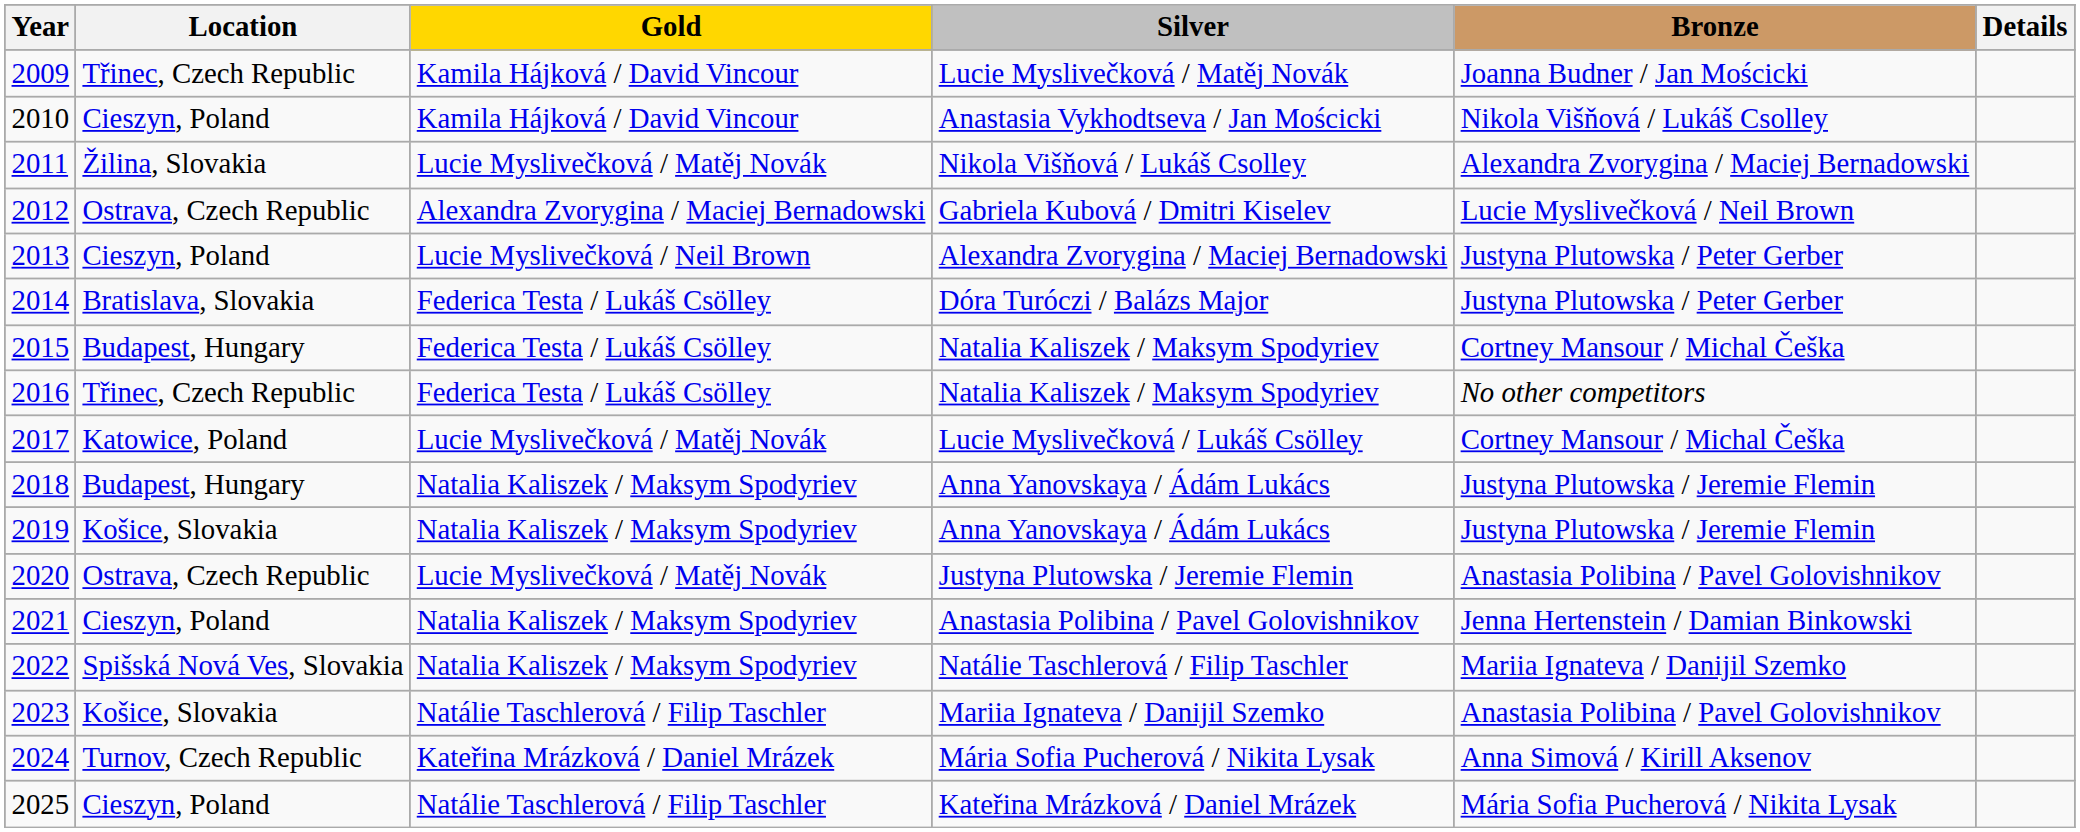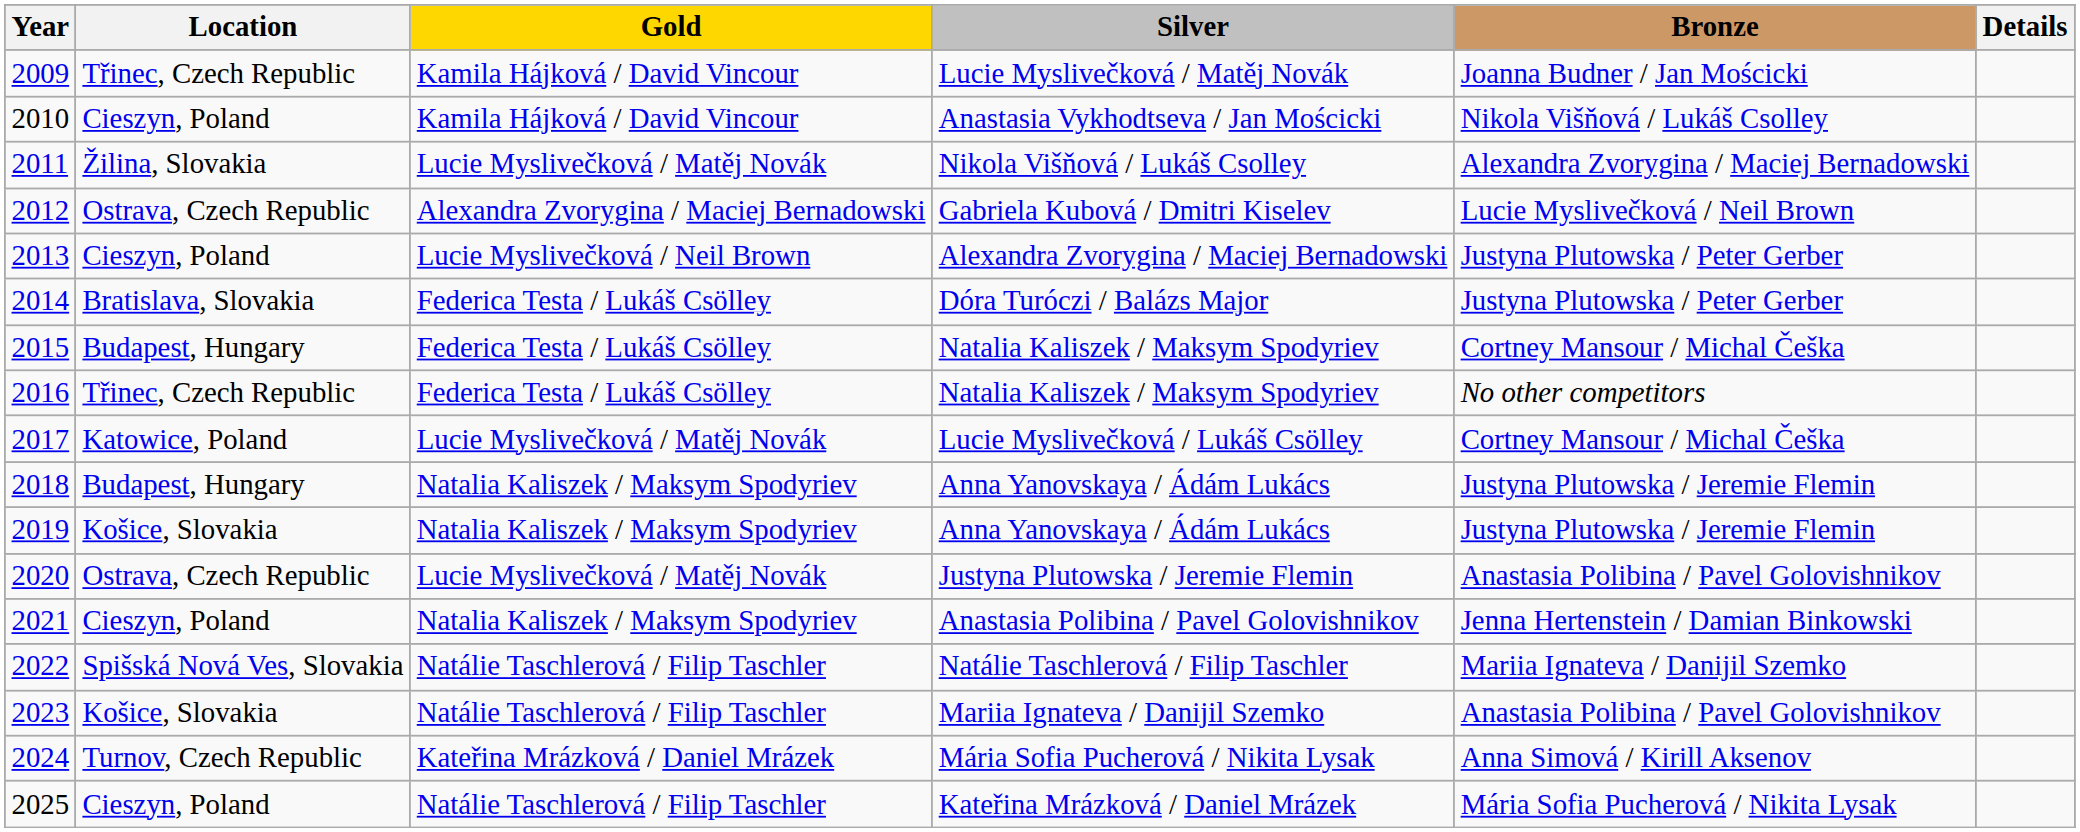 <table class="wikitable">
 <tr>
 <th>Year</th>
 <th>Location</th>
 <td align=center bgcolor=gold><strong>Gold</strong></td>
 <td align=center bgcolor=silver><strong>Silver</strong></td>
 <td align=center bgcolor=cc9966><strong>Bronze</strong></td>
 <th>Details</th>
 </tr>
 <tr>
 <td><a href='#'>2009</a></td>
 <td><a href='#'>Třinec</a>, Czech Republic</td>
 <td> <a href='#'>Kamila Hájková</a> / <a href='#'>David Vincour</a></td>
 <td> <a href='#'>Lucie Myslivečková</a> / <a href='#'>Matěj Novák</a></td>
 <td> <a href='#'>Joanna Budner</a> / <a href='#'>Jan Mościcki</a></td>
 <td></td>
 </tr>
 <tr>
 <td>2010</td>
 <td><a href='#'>Cieszyn</a>, Poland</td>
 <td> <a href='#'>Kamila Hájková</a> / <a href='#'>David Vincour</a></td>
 <td> <a href='#'>Anastasia Vykhodtseva</a> / <a href='#'>Jan Mościcki</a></td>
 <td> <a href='#'>Nikola Višňová</a> / <a href='#'>Lukáš Csolley</a></td>
 <td></td>
 </tr>
 <tr>
 <td><a href='#'>2011</a></td>
 <td><a href='#'>Žilina</a>, Slovakia</td>
 <td> <a href='#'>Lucie Myslivečková</a> / <a href='#'>Matěj Novák</a></td>
 <td> <a href='#'>Nikola Višňová</a> / <a href='#'>Lukáš Csolley</a></td>
 <td> <a href='#'>Alexandra Zvorygina</a> / <a href='#'>Maciej Bernadowski</a></td>
 <td></td>
 </tr>
 <tr>
 <td><a href='#'>2012</a></td>
 <td><a href='#'>Ostrava</a>, Czech Republic</td>
 <td> <a href='#'>Alexandra Zvorygina</a> / <a href='#'>Maciej Bernadowski</a></td>
 <td> <a href='#'>Gabriela Kubová</a> / <a href='#'>Dmitri Kiselev</a></td>
 <td> <a href='#'>Lucie Myslivečková</a> / <a href='#'>Neil Brown</a></td>
 <td></td>
 </tr>
 <tr>
 <td><a href='#'>2013</a></td>
 <td><a href='#'>Cieszyn</a>, Poland</td>
 <td> <a href='#'>Lucie Myslivečková</a> / <a href='#'>Neil Brown</a></td>
 <td> <a href='#'>Alexandra Zvorygina</a> / <a href='#'>Maciej Bernadowski</a></td>
 <td> <a href='#'>Justyna Plutowska</a> / <a href='#'>Peter Gerber</a></td>
 <td></td>
 </tr>
 <tr>
 <td><a href='#'>2014</a></td>
 <td><a href='#'>Bratislava</a>, Slovakia</td>
 <td> <a href='#'>Federica Testa</a> / <a href='#'>Lukáš Csölley</a></td>
 <td> <a href='#'>Dóra Turóczi</a> / <a href='#'>Balázs Major</a></td>
 <td> <a href='#'>Justyna Plutowska</a> / <a href='#'>Peter Gerber</a></td>
 <td></td>
 </tr>
 <tr>
 <td><a href='#'>2015</a></td>
 <td><a href='#'>Budapest</a>, Hungary</td>
 <td> <a href='#'>Federica Testa</a> / <a href='#'>Lukáš Csölley</a></td>
 <td> <a href='#'>Natalia Kaliszek</a> / <a href='#'>Maksym Spodyriev</a></td>
 <td> <a href='#'>Cortney Mansour</a> / <a href='#'>Michal Češka</a></td>
 <td></td>
 </tr>
 <tr>
 <td><a href='#'>2016</a></td>
 <td><a href='#'>Třinec</a>, Czech Republic</td>
 <td> <a href='#'>Federica Testa</a> / <a href='#'>Lukáš Csölley</a></td>
 <td> <a href='#'>Natalia Kaliszek</a> / <a href='#'>Maksym Spodyriev</a></td>
 <td><em>No other competitors</em></td>
 <td></td>
 </tr>
 <tr>
 <td><a href='#'>2017</a></td>
 <td><a href='#'>Katowice</a>, Poland</td>
 <td> <a href='#'>Lucie Myslivečková</a> / <a href='#'>Matěj Novák</a></td>
 <td> <a href='#'>Lucie Myslivečková</a> / <a href='#'>Lukáš Csölley</a></td>
 <td> <a href='#'>Cortney Mansour</a> / <a href='#'>Michal Češka</a></td>
 <td></td>
 </tr>
 <tr>
 <td><a href='#'>2018</a></td>
 <td><a href='#'>Budapest</a>, Hungary</td>
 <td> <a href='#'>Natalia Kaliszek</a> / <a href='#'>Maksym Spodyriev</a></td>
 <td> <a href='#'>Anna Yanovskaya</a> / <a href='#'>Ádám Lukács</a></td>
 <td> <a href='#'>Justyna Plutowska</a> / <a href='#'>Jeremie Flemin</a></td>
 <td></td>
 </tr>
 <tr>
 <td><a href='#'>2019</a></td>
 <td><a href='#'>Košice</a>, Slovakia</td>
 <td> <a href='#'>Natalia Kaliszek</a> / <a href='#'>Maksym Spodyriev</a></td>
 <td> <a href='#'>Anna Yanovskaya</a> / <a href='#'>Ádám Lukács</a></td>
 <td> <a href='#'>Justyna Plutowska</a> / <a href='#'>Jeremie Flemin</a></td>
 <td></td>
 </tr>
 <tr>
 <td><a href='#'>2020</a></td>
 <td><a href='#'>Ostrava</a>, Czech Republic</td>
 <td> <a href='#'>Lucie Myslivečková</a> / <a href='#'>Matěj Novák</a></td>
 <td> <a href='#'>Justyna Plutowska</a> / <a href='#'>Jeremie Flemin</a></td>
 <td> <a href='#'>Anastasia Polibina</a> / <a href='#'>Pavel Golovishnikov</a></td>
 <td></td>
 </tr>
 <tr>
 <td><a href='#'>2021</a></td>
 <td><a href='#'>Cieszyn</a>, Poland</td>
 <td> <a href='#'>Natalia Kaliszek</a> / <a href='#'>Maksym Spodyriev</a></td>
 <td> <a href='#'>Anastasia Polibina</a> / <a href='#'>Pavel Golovishnikov</a></td>
 <td> <a href='#'>Jenna Hertenstein</a> / <a href='#'>Damian Binkowski</a></td>
 <td></td>
 </tr>
 <tr>
 <td><a href='#'>2022</a></td>
 <td><a href='#'>Spišská Nová Ves</a>, Slovakia</td>
-<td> <a href='#'>Natalia Kaliszek</a> / <a href='#'>Maksym Spodyriev</a></td>
+<td> <a href='#'>Natálie Taschlerová</a> / <a href='#'>Filip Taschler</a></td>
 <td> <a href='#'>Natálie Taschlerová</a> / <a href='#'>Filip Taschler</a></td>
 <td> <a href='#'>Mariia Ignateva</a> / <a href='#'>Danijil Szemko</a></td>
 <td></td>
 </tr>
 <tr>
 <td><a href='#'>2023</a></td>
 <td><a href='#'>Košice</a>, Slovakia</td>
 <td> <a href='#'>Natálie Taschlerová</a> / <a href='#'>Filip Taschler</a></td>
 <td> <a href='#'>Mariia Ignateva</a> / <a href='#'>Danijil Szemko</a></td>
 <td> <a href='#'>Anastasia Polibina</a> / <a href='#'>Pavel Golovishnikov</a></td>
 <td></td>
 </tr>
 <tr>
 <td><a href='#'>2024</a></td>
 <td><a href='#'>Turnov</a>, Czech Republic</td>
 <td> <a href='#'>Kateřina Mrázková</a> / <a href='#'>Daniel Mrázek</a></td>
 <td> <a href='#'>Mária Sofia Pucherová</a> / <a href='#'>Nikita Lysak</a></td>
 <td> <a href='#'>Anna Simová</a> / <a href='#'>Kirill Aksenov</a></td>
 <td></td>
 </tr>
 <tr>
 <td>2025</td>
 <td><a href='#'>Cieszyn</a>, Poland</td>
 <td> <a href='#'>Natálie Taschlerová</a> / <a href='#'>Filip Taschler</a></td>
 <td> <a href='#'>Kateřina Mrázková</a> / <a href='#'>Daniel Mrázek</a></td>
 <td> <a href='#'>Mária Sofia Pucherová</a> / <a href='#'>Nikita Lysak</a></td>
 <td></td>
 </tr>
 </table>
